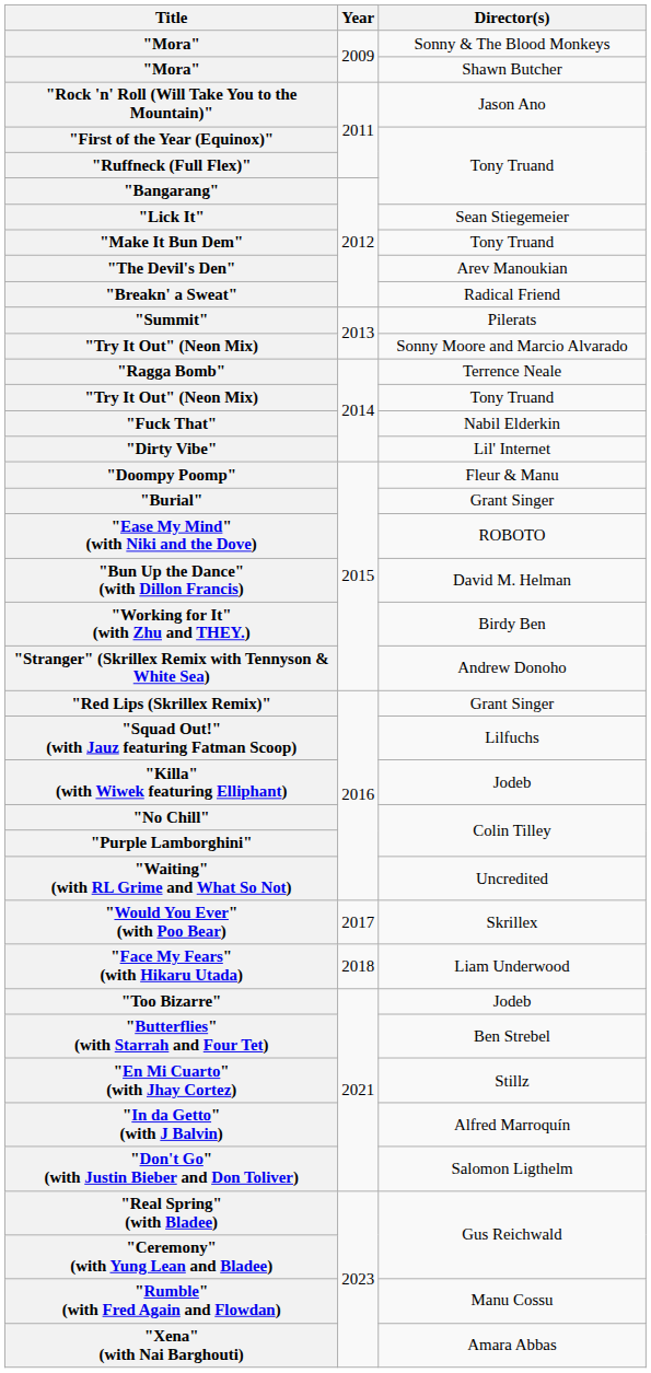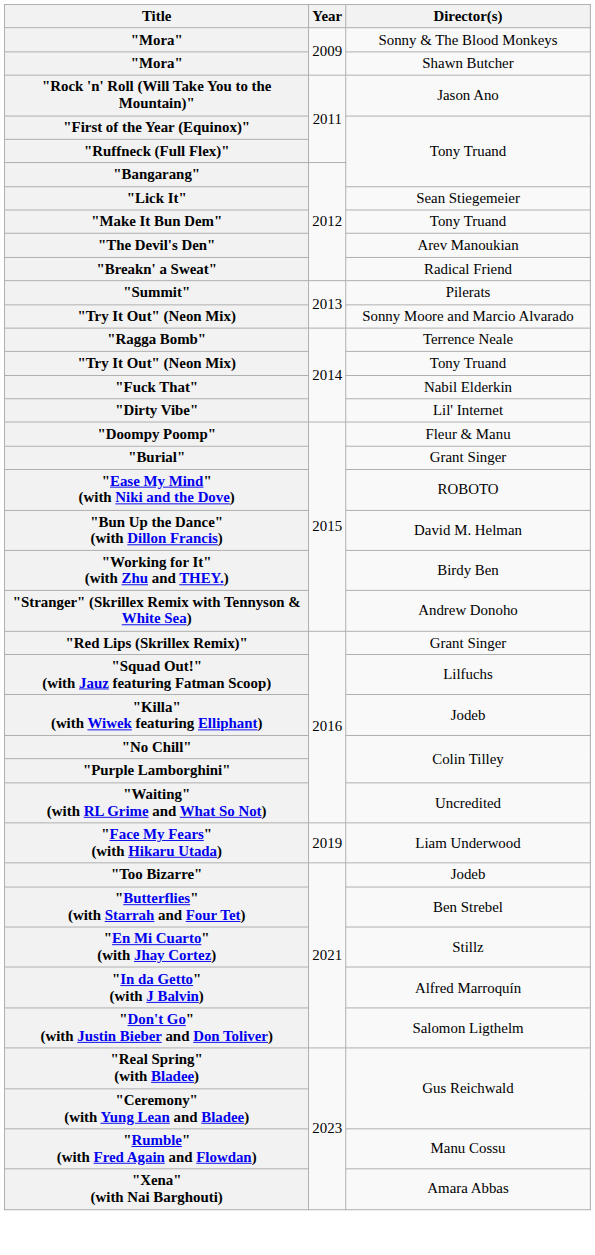 <table class="wikitable plainrowheaders" style="text-align:center;">
 <tr>
 <th scope="col" style="width:20em;">Title</th>
 <th scope="col" style="width:1em;">Year</th>
 <th scope="col" style="width:16em;">Director(s)</th>
 </tr>
 <tr>
 <th scope="row">"Mora" <br></th>
 <td rowspan="2">2009</td>
 <td>Sonny & The Blood Monkeys</td>
 </tr>
 <tr Weeknds Feat Sirah 2010>
 <th scope="row">"Mora"<br></th>
 <td>Shawn Butcher</td>
 </tr>
 <tr>
 <th scope="row">"Rock 'n' Roll (Will Take You to the Mountain)"</th>
 <td rowspan="3">2011</td>
 <td>Jason Ano</td>
 </tr>
 <tr>
 <th scope="row">"First of the Year (Equinox)"</th>
 <td rowspan="3">Tony Truand</td>
 </tr>
 <tr>
 <th scope="row">"Ruffneck (Full Flex)"</th>
 </tr>
 <tr>
 <th scope="row">"Bangarang"<br></th>
 <td rowspan="5">2012</td>
 </tr>
 <tr>
 <th scope="row">"Lick It"<br></th>
 <td>Sean Stiegemeier</td>
 </tr>
 <tr>
 <th scope="row">"Make It Bun Dem"<br></th>
 <td>Tony Truand</td>
 </tr>
 <tr>
 <th scope="row">"The Devil's Den"<br></th>
 <td>Arev Manoukian</td>
 </tr>
 <tr>
 <th scope="row">"Breakn' a Sweat"<br></th>
 <td>Radical Friend</td>
 </tr>
 <tr>
 <th scope="row">"Summit"<br></th>
 <td rowspan="2">2013</td>
 <td>Pilerats</td>
 </tr>
 <tr>
 <th scope="row">"Try It Out" (Neon Mix)<br></th>
 <td>Sonny Moore and Marcio Alvarado</td>
 </tr>
 <tr>
 <th scope="row">"Ragga Bomb"<br></th>
 <td rowspan="4">2014</td>
 <td>Terrence Neale</td>
 </tr>
 <tr>
 <th scope="row">"Try It Out" (Neon Mix)<br></th>
 <td>Tony Truand</td>
 </tr>
 <tr>
 <th scope="row">"Fuck That"</th>
 <td>Nabil Elderkin</td>
 </tr>
 <tr>
 <th scope="row">"Dirty Vibe"<br></th>
 <td>Lil' Internet</td>
 </tr>
 <tr>
 <th scope="row">"Doompy Poomp"</th>
 <td rowspan="6">2015</td>
 <td>Fleur & Manu</td>
 </tr>
 <tr>
 <th scope="row">"Burial"<br></th>
 <td>Grant Singer</td>
 </tr>
 <tr>
 <th scope="row">"<a href='#'>Ease My Mind</a>"<br><span>(with <a href='#'>Niki and the Dove</a>)</span></th>
 <td>ROBOTO</td>
 </tr>
 <tr>
 <th scope="row">"Bun Up the Dance"<br><span>(with <a href='#'>Dillon Francis</a>)</span></th>
 <td>David M. Helman</td>
 </tr>
 <tr>
 <th scope="row">"Working for It"<br><span>(with <a href='#'>Zhu</a> and <a href='#'>THEY.</a>)</span></th>
 <td>Birdy Ben</td>
 </tr>
 <tr>
 <th scope="row">"Stranger" (Skrillex Remix with Tennyson & <a href='#'>White Sea</a>) <br></th>
 <td>Andrew Donoho</td>
 </tr>
 <tr>
 <th scope="row">"Red Lips (Skrillex Remix)" <br></th>
 <td rowspan="6">2016</td>
 <td>Grant Singer</td>
 </tr>
 <tr>
 <th scope="row">"Squad Out!"<br><span>(with <a href='#'>Jauz</a> featuring Fatman Scoop)</span></th>
 <td>Lilfuchs</td>
 </tr>
 <tr>
 <th scope="row">"Killa"<br><span>(with <a href='#'>Wiwek</a> featuring <a href='#'>Elliphant</a>)</span></th>
 <td>Jodeb</td>
 </tr>
 <tr>
 <th scope="row">"No Chill"<br></th>
 <td rowspan="2">Colin Tilley</td>
 </tr>
 <tr>
 <th scope="row">"Purple Lamborghini"<br></th>
 </tr>
 <tr>
 <th scope="row">"Waiting"<br><span>(with <a href='#'>RL Grime</a> and <a href='#'>What So Not</a>)</span></th>
 <td>Uncredited</td>
 </tr>
 <tr>
-<th scope="row">"<a href='#'>Would You Ever</a>"<br><span>(with <a href='#'>Poo Bear</a>)</span></th>
-<td>2017</td>
-<td>Skrillex</td>
-</tr>
-<tr>
 <th scope="row">"<a href='#'>Face My Fears</a>"<br><span>(with <a href='#'>Hikaru Utada</a>)</span></th>
-<td>2018</td>
+<td>2019</td>
 <td>Liam Underwood</td>
 </tr>
 <tr>
 <th scope="row">"Too Bizarre"<br></th>
 <td rowspan="5">2021</td>
 <td>Jodeb</td>
 </tr>
 <tr>
 <th scope="row">"<a href='#'>Butterflies</a>"<br><span>(with <a href='#'>Starrah</a> and <a href='#'>Four Tet</a>)</span></th>
 <td>Ben Strebel</td>
 </tr>
 <tr>
 <th scope="row">"<a href='#'>En Mi Cuarto</a>"<br><span>(with <a href='#'>Jhay Cortez</a>)</span></th>
 <td>Stillz</td>
 </tr>
 <tr>
 <th scope="row">"<a href='#'>In da Getto</a>"<br><span>(with <a href='#'>J Balvin</a>)</span></th>
 <td>Alfred Marroquín</td>
 </tr>
 <tr>
 <th scope="row">"<a href='#'>Don't Go</a>"<br><span>(with <a href='#'>Justin Bieber</a> and <a href='#'>Don Toliver</a>)</span></th>
 <td>Salomon Ligthelm</td>
 </tr>
 <tr>
 <th scope="row">"Real Spring"<br><span>(with <a href='#'>Bladee</a>)</span></th>
 <td rowspan="4">2023</td>
 <td rowspan="2">Gus Reichwald</td>
 </tr>
 <tr>
 <th scope="row">"Ceremony"<br><span>(with <a href='#'>Yung Lean</a> and <a href='#'>Bladee</a>)</span></th>
 </tr>
 <tr>
 <th scope="row">"<a href='#'>Rumble</a>"<br><span>(with <a href='#'>Fred Again</a> and <a href='#'>Flowdan</a>)</span></th>
 <td>Manu Cossu</td>
 </tr>
 <tr>
 <th scope="row">"Xena"<br><span>(with Nai Barghouti)</span></th>
 <td>Amara Abbas</td>
 </tr>
 </table>
